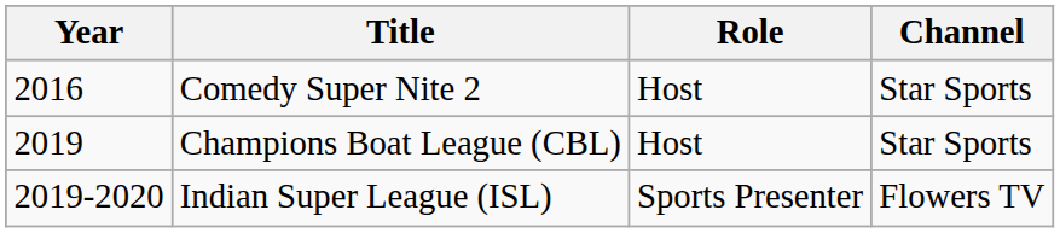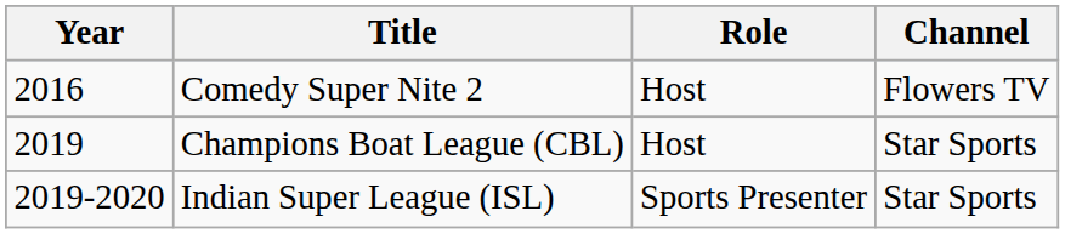 <table class="wikitable">
 <tr style="background:#d1e4fd;">
 <th>Year</th>
 <th>Title</th>
 <th>Role</th>
 <th>Channel</th>
 </tr>
 <tr>
 <td>2016</td>
 <td>Comedy Super Nite 2</td>
 <td>Host</td>
-<td>Star Sports</td>
+<td>Flowers TV</td>
 </tr>
 <tr>
 <td>2019</td>
 <td>Champions Boat League (CBL)</td>
 <td>Host</td>
 <td>Star Sports</td>
 </tr>
 <tr>
 <td>2019-2020</td>
 <td>Indian Super League (ISL)</td>
 <td>Sports Presenter</td>
-<td>Flowers TV</td>
+<td>Star Sports</td>
 </tr>
 </table>
